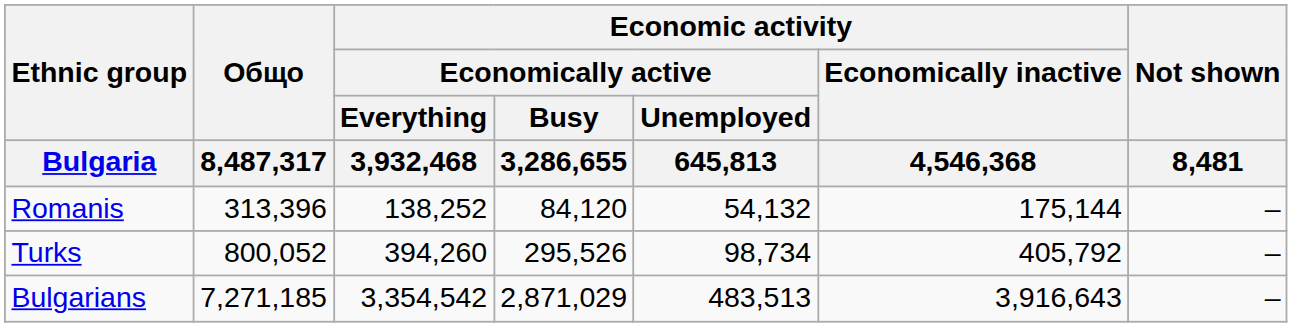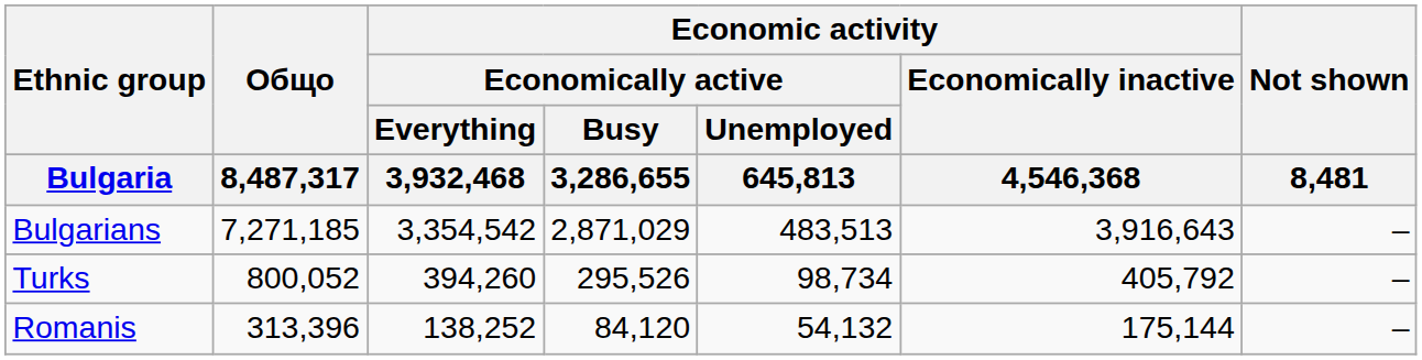 <table class="wikitable sortable" style="text-align:right;">
 <tr>
 <th rowspan="3">Ethnic group</th>
 <th rowspan="3">Общо</th>
 <th colspan="4">Economic activity</th>
 <th rowspan="3">Not shown</th>
 </tr>
 <tr bgcolor="#ececec" valign="top">
 <th colspan="3">Economically active</th>
 <th rowspan="2">Economically inactive</th>
 </tr>
 <tr bgcolor="#ececec" valign="top">
 <th>Everything</th>
 <th>Busy</th>
 <th>Unemployed</th>
 </tr>
 <tr bgcolor="#ececec" valign="top">
 <th align="center"><a href='#'>Bulgaria</a></th>
 <th>8,487,317</th>
 <th>3,932,468</th>
 <th>3,286,655</th>
 <th>645,813</th>
 <th>4,546,368</th>
 <th>8,481</th>
 </tr>
 <tr>
-<td align="left"><a href='#'>Romanis</a></td>
-<td>313,396</td>
-<td>138,252</td>
-<td>84,120</td>
-<td>54,132</td>
-<td>175,144</td>
+<td align="left"><a href='#'>Bulgarians</a></td>
+<td>7,271,185</td>
+<td>3,354,542</td>
+<td>2,871,029</td>
+<td>483,513</td>
+<td>3,916,643</td>
 <td>–</td>
 </tr>
 <tr>
 <td align="left"><a href='#'>Turks</a></td>
 <td>800,052</td>
 <td>394,260</td>
 <td>295,526</td>
 <td>98,734</td>
 <td>405,792</td>
 <td>–</td>
 </tr>
 <tr>
-<td align="left"><a href='#'>Bulgarians</a></td>
-<td>7,271,185</td>
-<td>3,354,542</td>
-<td>2,871,029</td>
-<td>483,513</td>
-<td>3,916,643</td>
+<td align="left"><a href='#'>Romanis</a></td>
+<td>313,396</td>
+<td>138,252</td>
+<td>84,120</td>
+<td>54,132</td>
+<td>175,144</td>
 <td>–</td>
 </tr>
 </table>
